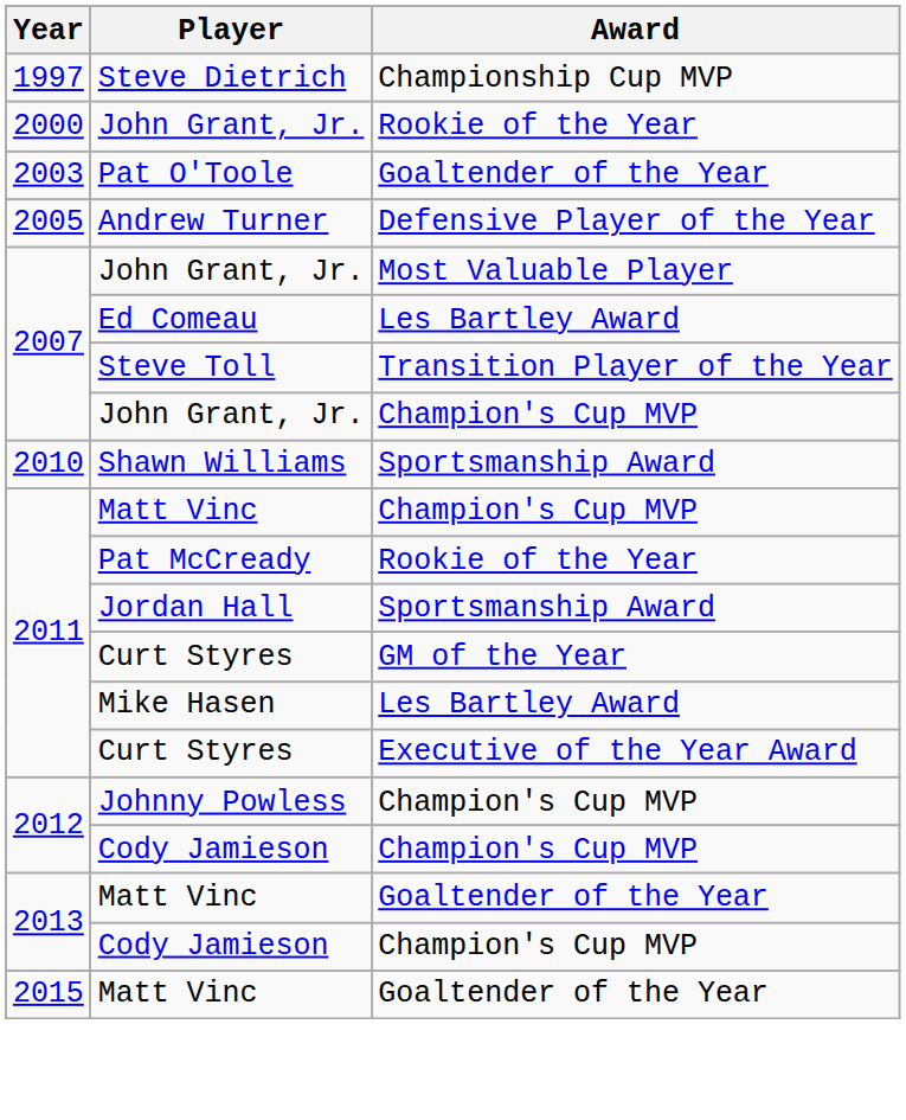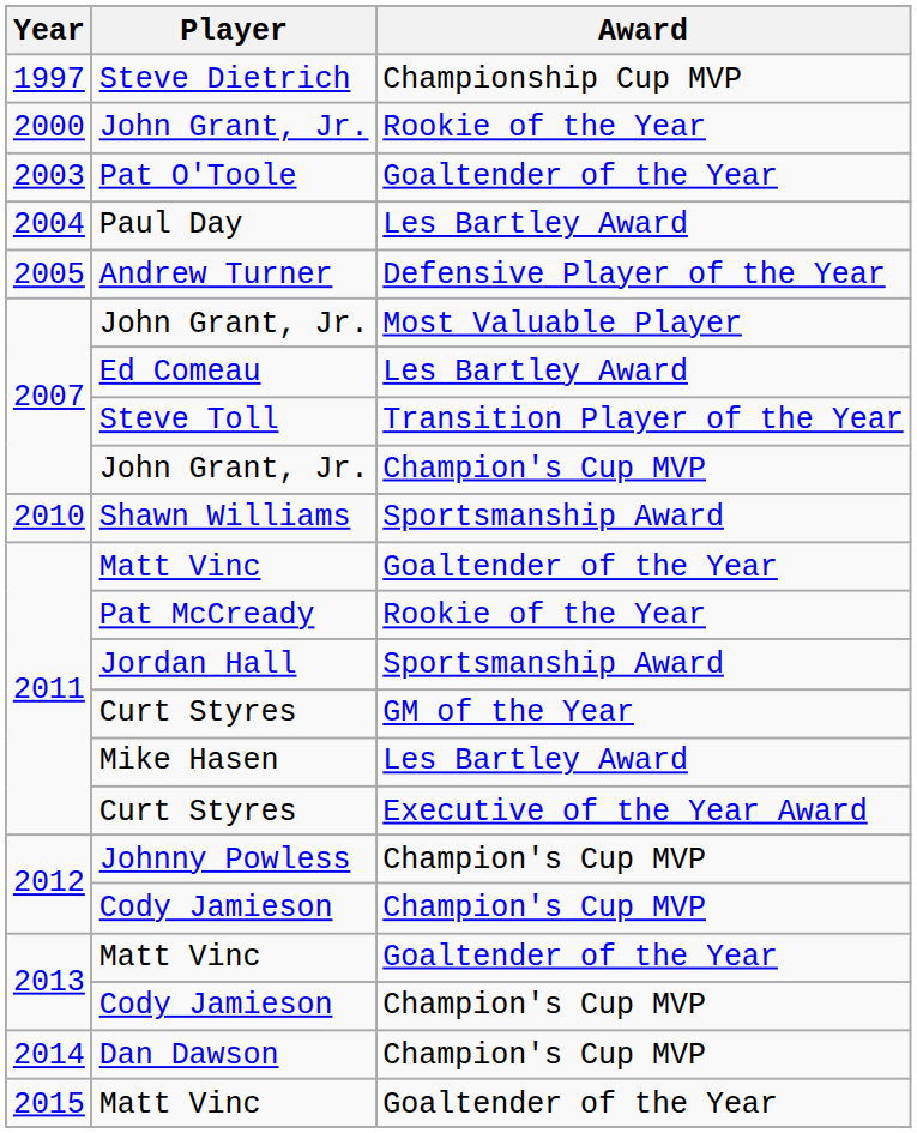 <table class="wikitable">
 <tr>
 <th>Year</th>
 <th>Player</th>
 <th>Award</th>
 </tr>
 <tr>
 <td><a href='#'>1997</a></td>
 <td><a href='#'>Steve Dietrich</a></td>
 <td>Championship Cup MVP</td>
 </tr>
 <tr>
 <td><a href='#'>2000</a></td>
 <td><a href='#'>John Grant, Jr.</a></td>
 <td><a href='#'>Rookie of the Year</a></td>
 </tr>
 <tr>
 <td><a href='#'>2003</a></td>
 <td><a href='#'>Pat O'Toole</a></td>
 <td><a href='#'>Goaltender of the Year</a></td>
+</tr>
+<tr>
+<td><a href='#'>2004</a></td>
+<td>Paul Day</td>
+<td><a href='#'>Les Bartley Award</a></td>
 </tr>
 <tr>
 <td><a href='#'>2005</a></td>
 <td><a href='#'>Andrew Turner</a></td>
 <td><a href='#'>Defensive Player of the Year</a></td>
 </tr>
 <tr>
 <td rowspan=4><a href='#'>2007</a></td>
 <td>John Grant, Jr.</td>
 <td><a href='#'>Most Valuable Player</a></td>
 </tr>
 <tr>
 <td><a href='#'>Ed Comeau</a></td>
 <td><a href='#'>Les Bartley Award</a></td>
 </tr>
 <tr>
 <td><a href='#'>Steve Toll</a></td>
 <td><a href='#'>Transition Player of the Year</a></td>
 </tr>
 <tr>
 <td>John Grant, Jr.</td>
 <td><a href='#'>Champion's Cup MVP</a></td>
 </tr>
 <tr>
 <td><a href='#'>2010</a></td>
 <td><a href='#'>Shawn Williams</a></td>
 <td><a href='#'>Sportsmanship Award</a></td>
 </tr>
 <tr>
 <td rowspan=6><a href='#'>2011</a></td>
 <td><a href='#'>Matt Vinc</a></td>
-<td><a href='#'>Champion's Cup MVP</a></td>
+<td><a href='#'>Goaltender of the Year</a></td>
 </tr>
 <tr>
 <td><a href='#'>Pat McCready</a></td>
 <td><a href='#'>Rookie of the Year</a></td>
 </tr>
 <tr>
 <td><a href='#'>Jordan Hall</a></td>
 <td><a href='#'>Sportsmanship Award</a></td>
 </tr>
 <tr>
 <td>Curt Styres</td>
 <td><a href='#'>GM of the Year</a></td>
 </tr>
 <tr>
 <td>Mike Hasen</td>
 <td><a href='#'>Les Bartley Award</a></td>
 </tr>
 <tr>
 <td>Curt Styres</td>
 <td><a href='#'>Executive of the Year Award</a></td>
 </tr>
 <tr>
 <td rowspan=2><a href='#'>2012</a></td>
 <td><a href='#'>Johnny Powless</a></td>
 <td>Champion's Cup MVP</td>
 </tr>
 <tr>
 <td><a href='#'>Cody Jamieson</a></td>
 <td><a href='#'>Champion's Cup MVP</a></td>
 </tr>
 <tr>
 <td rowspan=2><a href='#'>2013</a></td>
 <td>Matt Vinc</td>
 <td><a href='#'>Goaltender of the Year</a></td>
 </tr>
 <tr>
 <td><a href='#'>Cody Jamieson</a></td>
 <td>Champion's Cup MVP</td>
 </tr>
 <tr>
+<td><a href='#'>2014</a></td>
+<td><a href='#'>Dan Dawson</a></td>
+<td>Champion's Cup MVP</td>
+</tr>
+<tr>
 <td><a href='#'>2015</a></td>
 <td>Matt Vinc</td>
 <td>Goaltender of the Year</td>
 </tr>
 </table>
